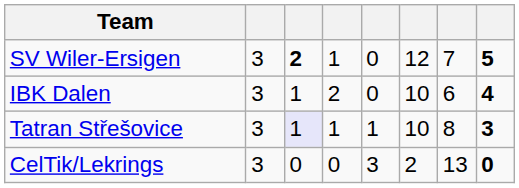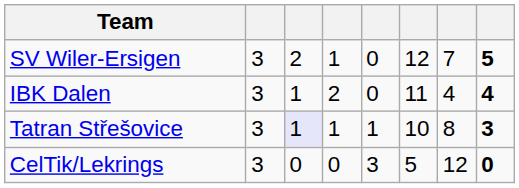 <table class="wikitable">
 <tr>
 <th width=165>Team</th>
 <th width=20></th>
 <th width=20></th>
 <th width=20></th>
 <th width=20></th>
 <th width=20></th>
 <th width=20></th>
 <th width=20></th>
 </tr>
 <tr>
 <td style="text-align:left;"><a href='#'>SV Wiler-Ersigen</a></td>
 <td>3</td>
-<td><strong>2</strong></td>
+<td>2</td>
 <td>1</td>
 <td>0</td>
 <td>12</td>
 <td>7</td>
 <td><strong>5</strong></td>
 </tr>
 <tr>
 <td style="text-align:left;"><a href='#'>IBK Dalen</a></td>
 <td>3</td>
 <td>1</td>
 <td>2</td>
 <td>0</td>
-<td>10</td>
-<td>6</td>
+<td>11</td>
+<td>4</td>
 <td><strong>4</strong></td>
 </tr>
 <tr>
 <td style="text-align:left;"><a href='#'>Tatran Střešovice</a>   </td>
 <td>3</td>
 <td style="background: lavender;">1</td>
 <td>1</td>
 <td>1</td>
 <td>10</td>
 <td>8</td>
 <td><strong>3</strong></td>
 </tr>
 <tr>
 <td style="text-align:left;"><a href='#'>CelTik/Lekrings</a></td>
 <td>3</td>
 <td>0</td>
 <td>0</td>
 <td>3</td>
-<td>2</td>
-<td>13</td>
+<td>5</td>
+<td>12</td>
 <td><strong>0</strong></td>
 </tr>
 </table>
